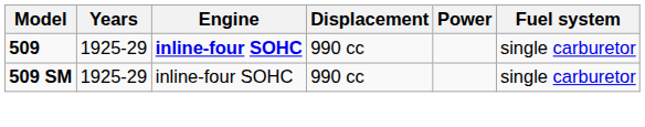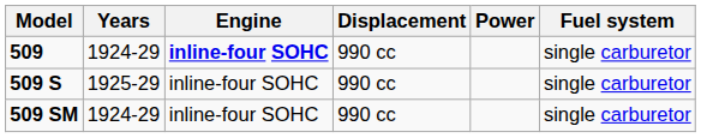 <table class="wikitable">
 <tr>
 <th>Model</th>
 <th>Years</th>
 <th>Engine</th>
 <th>Displacement</th>
 <th>Power</th>
 <th>Fuel system</th>
 </tr>
 <tr>
 <td><strong>509</strong></td>
-<td>1925-29</td>
+<td>1924-29</td>
 <td><strong><a href='#'>inline-four</a> <a href='#'>SOHC</a></strong></td>
 <td>990 cc</td>
 <td></td>
 <td>single <a href='#'>carburetor</a></td>
 </tr>
 <tr>
-<td><strong>509 SM</strong></td>
+<td><strong>509 S</strong></td>
 <td>1925-29</td>
 <td>inline-four SOHC</td>
 <td>990 cc</td>
 <td></td>
 <td>single <a href='#'>carburetor</a></td>
 </tr>
+<tr>
+<td><strong>509 SM</strong></td>
+<td>1924-29</td>
+<td>inline-four SOHC</td>
+<td>990 cc</td>
+<td></td>
+<td>single <a href='#'>carburetor</a></td>
+</tr>
 </table>
